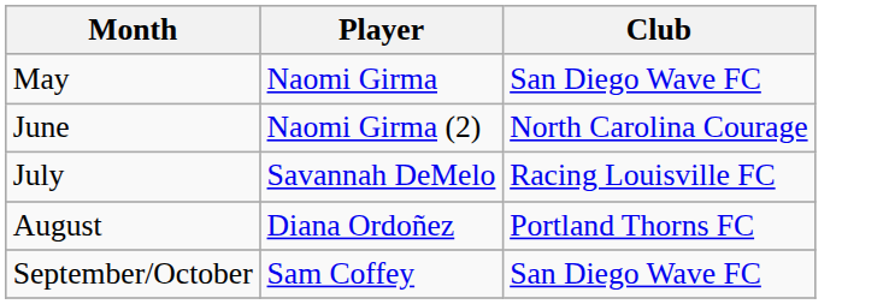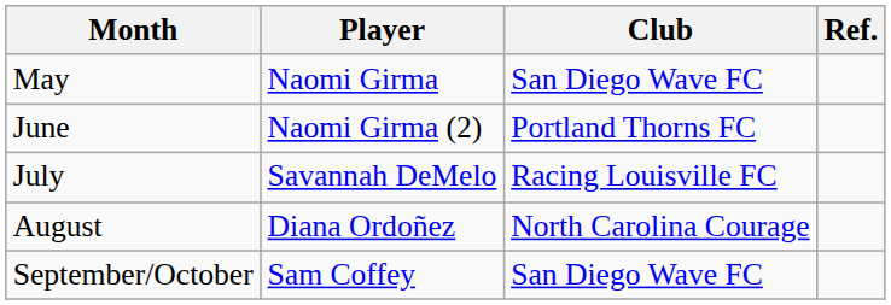 <table class="wikitable">
 <tr>
 <th>Month</th>
 <th>Player</th>
 <th>Club</th>
+<th>Ref.</th>
 </tr>
 <tr>
 <td>May</td>
 <td> <a href='#'>Naomi Girma</a></td>
 <td><a href='#'>San Diego Wave FC</a></td>
+<td></td>
 </tr>
 <tr>
 <td>June</td>
 <td> <a href='#'>Naomi Girma</a> (2)</td>
-<td><a href='#'>North Carolina Courage</a></td>
+<td><a href='#'>Portland Thorns FC</a></td>
+<td></td>
 </tr>
 <tr>
 <td>July</td>
 <td> <a href='#'>Savannah DeMelo</a></td>
 <td><a href='#'>Racing Louisville FC</a></td>
+<td></td>
 </tr>
 <tr>
 <td>August</td>
 <td> <a href='#'>Diana Ordoñez</a></td>
-<td><a href='#'>Portland Thorns FC</a></td>
+<td><a href='#'>North Carolina Courage</a></td>
+<td></td>
 </tr>
 <tr>
 <td>September/October</td>
 <td> <a href='#'>Sam Coffey</a></td>
 <td><a href='#'>San Diego Wave FC</a></td>
+<td></td>
 </tr>
 </table>
